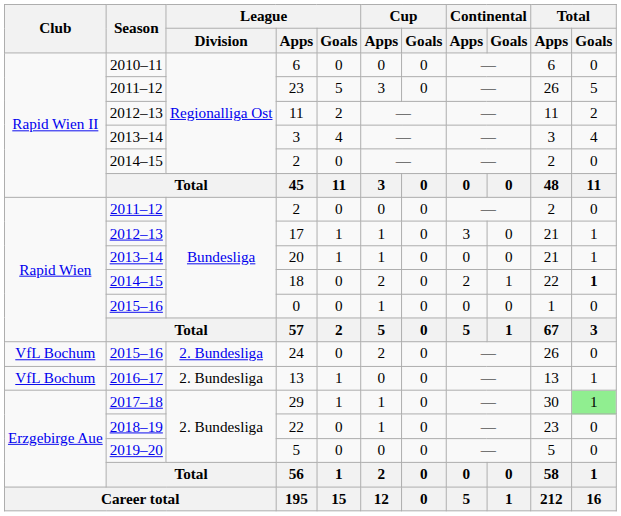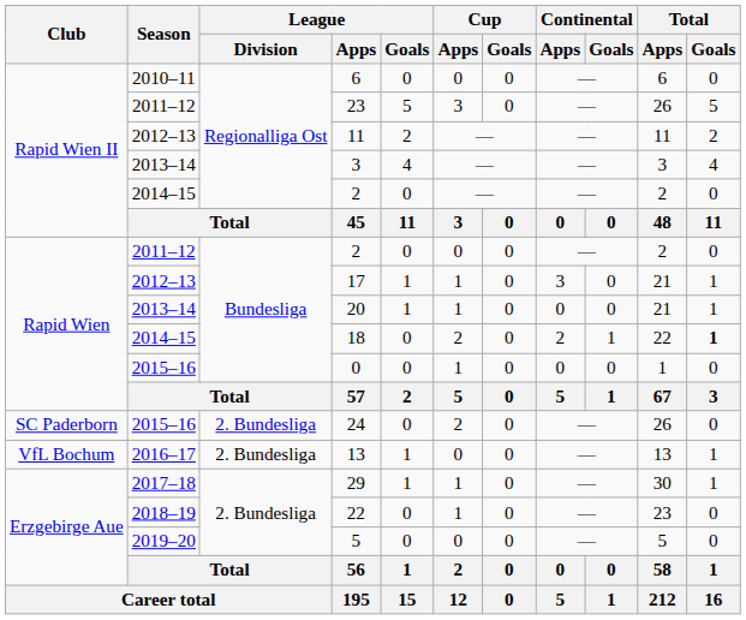 <table class="wikitable" style="text-align:center">
 <tr>
 <th rowspan="2">Club</th>
 <th rowspan="2">Season</th>
 <th colspan="3">League</th>
 <th colspan="2">Cup</th>
 <th colspan="2">Continental</th>
 <th colspan="2">Total</th>
 </tr>
 <tr>
 <th>Division</th>
 <th>Apps</th>
 <th>Goals</th>
 <th>Apps</th>
 <th>Goals</th>
 <th>Apps</th>
 <th>Goals</th>
 <th>Apps</th>
 <th>Goals</th>
 </tr>
 <tr>
 <td rowspan="6"><a href='#'>Rapid Wien II</a></td>
 <td>2010–11</td>
 <td rowspan="5"><a href='#'>Regionalliga Ost</a></td>
 <td>6</td>
 <td>0</td>
 <td>0</td>
 <td>0</td>
 <td colspan="2">—</td>
 <td>6</td>
 <td>0</td>
 </tr>
 <tr>
 <td>2011–12</td>
 <td>23</td>
 <td>5</td>
 <td>3</td>
 <td>0</td>
 <td colspan="2">—</td>
 <td>26</td>
 <td>5</td>
 </tr>
 <tr>
 <td>2012–13</td>
 <td>11</td>
 <td>2</td>
 <td colspan="2">—</td>
 <td colspan="2">—</td>
 <td>11</td>
 <td>2</td>
 </tr>
 <tr>
 <td>2013–14</td>
 <td>3</td>
 <td>4</td>
 <td colspan="2">—</td>
 <td colspan="2">—</td>
 <td>3</td>
 <td>4</td>
 </tr>
 <tr>
 <td>2014–15</td>
 <td>2</td>
 <td>0</td>
 <td colspan="2">—</td>
 <td colspan="2">—</td>
 <td>2</td>
 <td>0</td>
 </tr>
 <tr>
 <th colspan="2">Total</th>
 <th>45</th>
 <th>11</th>
 <th>3</th>
 <th>0</th>
 <th>0</th>
 <th>0</th>
 <th>48</th>
 <th>11</th>
 </tr>
 <tr>
 <td rowspan="6"><a href='#'>Rapid Wien</a></td>
 <td><a href='#'>2011–12</a></td>
 <td rowspan="5"><a href='#'>Bundesliga</a></td>
 <td>2</td>
 <td>0</td>
 <td>0</td>
 <td>0</td>
 <td colspan="2">—</td>
 <td>2</td>
 <td>0</td>
 </tr>
 <tr>
 <td><a href='#'>2012–13</a></td>
 <td>17</td>
 <td>1</td>
 <td>1</td>
 <td>0</td>
 <td>3</td>
 <td>0</td>
 <td>21</td>
 <td>1</td>
 </tr>
 <tr>
 <td><a href='#'>2013–14</a></td>
 <td>20</td>
 <td>1</td>
 <td>1</td>
 <td>0</td>
 <td>0</td>
 <td>0</td>
 <td>21</td>
 <td>1</td>
 </tr>
 <tr>
 <td><a href='#'>2014–15</a></td>
 <td>18</td>
 <td>0</td>
 <td>2</td>
 <td>0</td>
 <td>2</td>
 <td>1</td>
 <td>22</td>
 <td><strong>1</strong></td>
 </tr>
 <tr>
 <td><a href='#'>2015–16</a></td>
 <td>0</td>
 <td>0</td>
 <td>1</td>
 <td>0</td>
 <td>0</td>
 <td>0</td>
 <td>1</td>
 <td>0</td>
 </tr>
 <tr>
 <th colspan="2">Total</th>
 <th>57</th>
 <th>2</th>
 <th>5</th>
 <th>0</th>
 <th>5</th>
 <th>1</th>
 <th>67</th>
 <th>3</th>
 </tr>
 <tr>
-<td><a href='#'>VfL Bochum</a></td>
+<td><a href='#'>SC Paderborn</a></td>
 <td><a href='#'>2015–16</a></td>
 <td><a href='#'>2. Bundesliga</a></td>
 <td>24</td>
 <td>0</td>
 <td>2</td>
 <td>0</td>
 <td colspan="2">—</td>
 <td>26</td>
 <td>0</td>
 </tr>
 <tr>
 <td><a href='#'>VfL Bochum</a></td>
 <td><a href='#'>2016–17</a></td>
 <td>2. Bundesliga</td>
 <td>13</td>
 <td>1</td>
 <td>0</td>
 <td>0</td>
 <td colspan="2">—</td>
 <td>13</td>
 <td>1</td>
 </tr>
 <tr>
 <td rowspan="4"><a href='#'>Erzgebirge Aue</a></td>
 <td><a href='#'>2017–18</a></td>
 <td rowspan="3">2. Bundesliga</td>
 <td>29</td>
 <td>1</td>
 <td>1</td>
 <td>0</td>
 <td colspan="2">—</td>
 <td>30</td>
-<td style="background: lightgreen;">1</td>
+<td>1</td>
 </tr>
 <tr>
 <td><a href='#'>2018–19</a></td>
 <td>22</td>
 <td>0</td>
 <td>1</td>
 <td>0</td>
 <td colspan="2">—</td>
 <td>23</td>
 <td>0</td>
 </tr>
 <tr>
 <td><a href='#'>2019–20</a></td>
 <td>5</td>
 <td>0</td>
 <td>0</td>
 <td>0</td>
 <td colspan="2">—</td>
 <td>5</td>
 <td>0</td>
 </tr>
 <tr>
 <th colspan="2">Total</th>
 <th>56</th>
 <th>1</th>
 <th>2</th>
 <th>0</th>
 <th>0</th>
 <th>0</th>
 <th>58</th>
 <th>1</th>
 </tr>
 <tr>
 <th colspan="3">Career total</th>
 <th>195</th>
 <th>15</th>
 <th>12</th>
 <th>0</th>
 <th>5</th>
 <th>1</th>
 <th>212</th>
 <th>16</th>
 </tr>
 </table>
